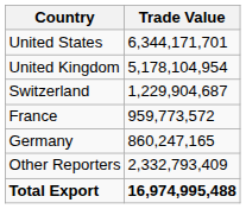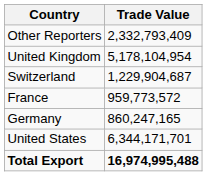 <table class="wikitable">
 <tr>
 <th>Country</th>
 <th>Trade Value</th>
 </tr>
 <tr>
-<td>United States</td>
-<td>6,344,171,701</td>
+<td>Other Reporters</td>
+<td>2,332,793,409</td>
 </tr>
 <tr>
 <td>United Kingdom</td>
 <td>5,178,104,954</td>
 </tr>
 <tr>
 <td>Switzerland</td>
 <td>1,229,904,687</td>
 </tr>
 <tr>
 <td>France</td>
 <td>959,773,572</td>
 </tr>
 <tr>
 <td>Germany</td>
 <td>860,247,165</td>
 </tr>
 <tr>
-<td>Other Reporters</td>
-<td>2,332,793,409</td>
+<td>United States</td>
+<td>6,344,171,701</td>
 </tr>
 <tr>
 <td><strong>Total Export</strong></td>
 <td><strong>16,974,995,488</strong></td>
 </tr>
 </table>
